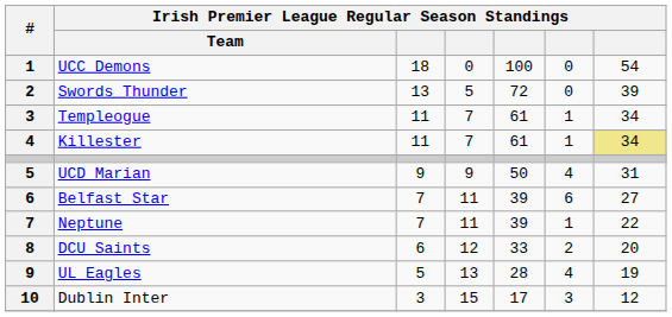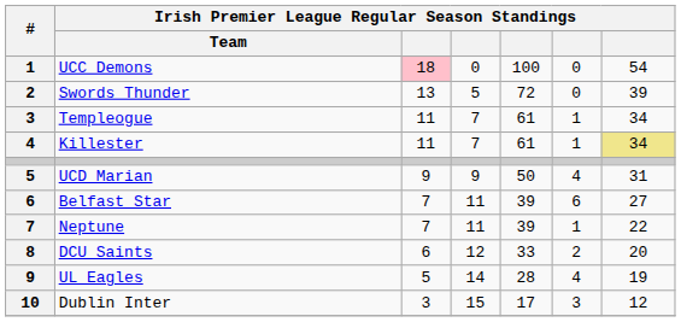 <table class="wikitable" width="60%" style="font-size:95%; text-align:center">
 <tr>
 <th width="5%" rowspan=2>#</th>
 <th colspan="6" align="center"><strong>Irish Premier League Regular Season Standings</strong></th>
 </tr>
 <tr>
 <th width="35%">Team</th>
 <th width="5%"></th>
 <th width="5%"></th>
 <th width="5%"></th>
 <th width="5%"></th>
 <th width="7.5%"></th>
 </tr>
 <tr>
 <th>1</th>
 <td align=left><a href='#'>UCC Demons</a></td>
-<td>18</td>
+<td style="background: pink;">18</td>
 <td>0</td>
 <td>100</td>
 <td>0</td>
 <td>54</td>
 </tr>
 <tr>
 <th>2</th>
 <td align=left><a href='#'>Swords Thunder</a></td>
 <td>13</td>
 <td>5</td>
 <td>72</td>
 <td>0</td>
 <td>39</td>
 </tr>
 <tr>
 <th>3</th>
 <td align=left><a href='#'>Templeogue</a></td>
 <td>11</td>
 <td>7</td>
 <td>61</td>
 <td>1</td>
 <td>34</td>
 </tr>
 <tr>
 <th>4</th>
 <td align=left><a href='#'>Killester</a></td>
 <td>11</td>
 <td>7</td>
 <td>61</td>
 <td>1</td>
 <td style="background: khaki;">34</td>
 </tr>
 <tr bgcolor="#cccccc">
 <td></td>
 <td></td>
 <td></td>
 <td></td>
 <td></td>
 <td></td>
 <td></td>
 </tr>
 <tr>
 <th>5</th>
 <td align=left><a href='#'>UCD Marian</a></td>
 <td>9</td>
 <td>9</td>
 <td>50</td>
 <td>4</td>
 <td>31</td>
 </tr>
 <tr>
 <th>6</th>
 <td align=left><a href='#'>Belfast Star</a></td>
 <td>7</td>
 <td>11</td>
 <td>39</td>
 <td>6</td>
 <td>27</td>
 </tr>
 <tr>
 <th>7</th>
 <td align=left><a href='#'>Neptune</a></td>
 <td>7</td>
 <td>11</td>
 <td>39</td>
 <td>1</td>
 <td>22</td>
 </tr>
 <tr>
 <th>8</th>
 <td align=left><a href='#'>DCU Saints</a></td>
 <td>6</td>
 <td>12</td>
 <td>33</td>
 <td>2</td>
 <td>20</td>
 </tr>
 <tr>
 <th>9</th>
 <td align=left><a href='#'>UL Eagles</a></td>
 <td>5</td>
-<td>13</td>
+<td>14</td>
 <td>28</td>
 <td>4</td>
 <td>19</td>
 </tr>
 <tr>
 <th>10</th>
 <td align=left>Dublin Inter</td>
 <td>3</td>
 <td>15</td>
 <td>17</td>
 <td>3</td>
 <td>12</td>
 </tr>
 <tr>
 </tr>
 </table>
